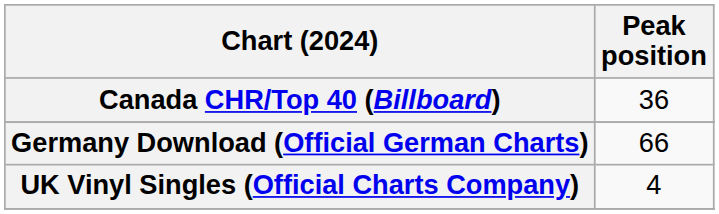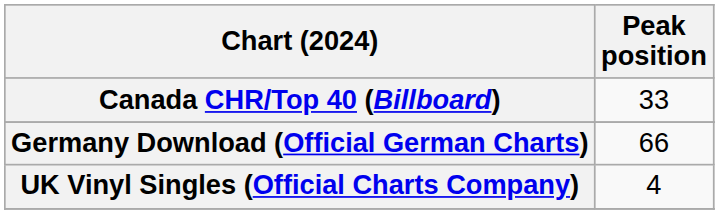 <table class="wikitable sortable plainrowheaders" style="text-align:center">
 <tr>
 <th scope="col">Chart (2024)</th>
 <th scope="col">Peak<br>position</th>
 </tr>
 <tr>
 <th scope="row">Canada <a href='#'>CHR/Top 40</a> (<em><a href='#'>Billboard</a></em>)</th>
-<td>36</td>
+<td>33</td>
 </tr>
 <tr>
 </tr>
 <tr>
 <th scope="row">Germany Download (<a href='#'>Official German Charts</a>)</th>
 <td>66</td>
 </tr>
 <tr>
 <th scope="row">UK Vinyl Singles (<a href='#'>Official Charts Company</a>)</th>
 <td>4</td>
 </tr>
 <tr>
 </tr>
 <tr>
 </tr>
 </table>
